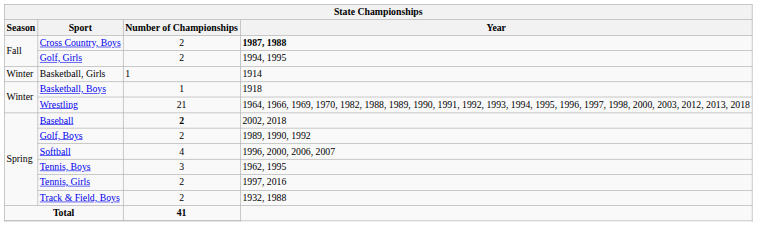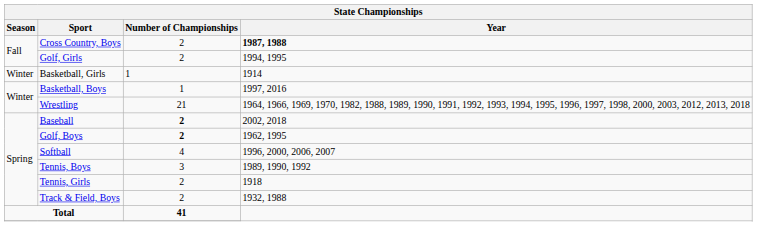 <table class="wikitable">
 <tr>
 <th colspan="4">State Championships</th>
 </tr>
 <tr>
 <th>Season</th>
 <th>Sport</th>
 <th>Number of Championships</th>
 <th>Year</th>
 </tr>
 <tr>
 <td rowspan="2">Fall</td>
 <td><a href='#'>Cross Country, Boys</a></td>
 <td align="center">2</td>
 <td><strong>1987, 1988</strong></td>
 </tr>
 <tr>
 <td><a href='#'>Golf, Girls</a></td>
 <td align="center">2</td>
 <td>1994, 1995</td>
 </tr>
 <tr>
 <td>Winter</td>
 <td>Basketball, Girls</td>
 <td>1</td>
 <td>1914</td>
 </tr>
 <tr>
 <td rowspan="2">Winter</td>
 <td><a href='#'>Basketball, Boys</a></td>
 <td align="center">1</td>
-<td>1918</td>
+<td>1997, 2016</td>
 </tr>
 <tr>
 <td><a href='#'>Wrestling</a></td>
 <td align="center">21</td>
 <td>1964, 1966, 1969, 1970, 1982, 1988, 1989, 1990, 1991, 1992, 1993, 1994, 1995, 1996, 1997, 1998, 2000, 2003, 2012, 2013, 2018</td>
 </tr>
 <tr>
 <td rowspan="6">Spring</td>
 <td><a href='#'>Baseball</a></td>
 <td align="center"><strong>2</strong></td>
 <td>2002, 2018</td>
 </tr>
 <tr>
 <td><a href='#'>Golf, Boys</a></td>
-<td align="center">2</td>
-<td>1989, 1990, 1992</td>
+<td align="center"><strong>2</strong></td>
+<td>1962, 1995</td>
 </tr>
 <tr>
 <td><a href='#'>Softball</a></td>
 <td align="center">4</td>
 <td>1996, 2000, 2006, 2007</td>
 </tr>
 <tr>
 <td><a href='#'>Tennis, Boys</a></td>
 <td align="center">3</td>
-<td>1962, 1995</td>
+<td>1989, 1990, 1992</td>
 </tr>
 <tr>
 <td><a href='#'>Tennis, Girls</a></td>
 <td align="center">2</td>
-<td>1997, 2016</td>
+<td>1918</td>
 </tr>
 <tr>
 <td><a href='#'>Track & Field, Boys</a></td>
 <td align="center">2</td>
 <td>1932, 1988</td>
 </tr>
 <tr>
 <td align="center" colspan="2"><strong>Total</strong></td>
 <td align="center"><strong>41</strong></td>
 </tr>
 <tr>
 </tr>
 </table>
